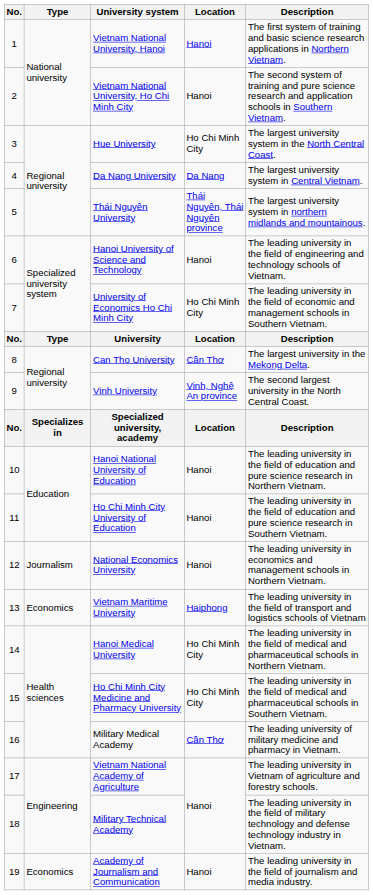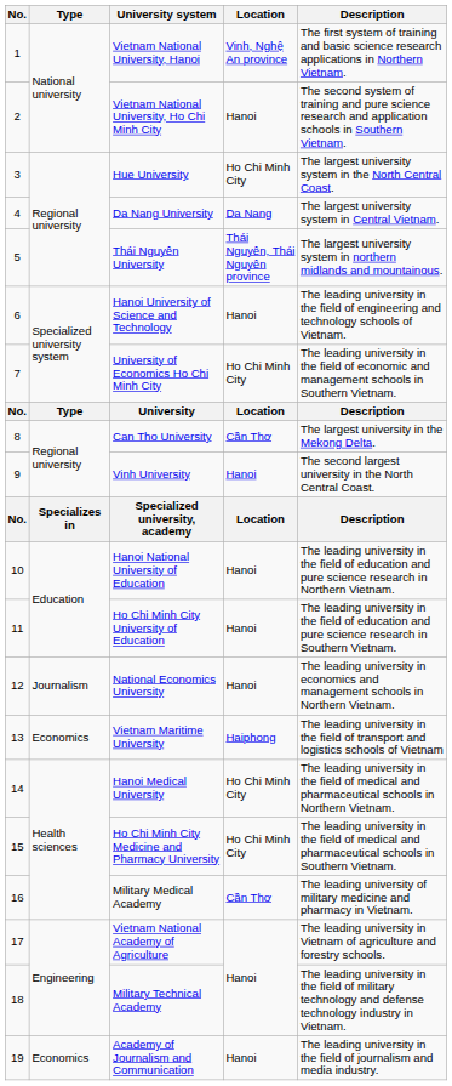 <table class="wikitable">
 <tr>
 <th>No.</th>
 <th>Type</th>
 <th>University system</th>
 <th>Location</th>
 <th><strong>Description</strong></th>
 </tr>
 <tr>
 <td align="center">1</td>
 <td rowspan="2">National university</td>
 <td><a href='#'>Vietnam National University, Hanoi</a></td>
-<td><a href='#'>Hanoi</a></td>
+<td><a href='#'>Vinh, Nghệ An province</a></td>
 <td>The first system of training and basic science research applications in <a href='#'>Northern Vietnam</a>.</td>
 </tr>
 <tr>
 <td align="center">2</td>
 <td><a href='#'>Vietnam National University, Ho Chi Minh City</a></td>
 <td>Hanoi</td>
 <td>The second system of training and pure science research and application schools in <a href='#'>Southern Vietnam</a>.</td>
 </tr>
 <tr>
 <td align="center">3</td>
 <td rowspan="3">Regional university</td>
 <td><a href='#'>Hue University</a></td>
 <td>Ho Chi Minh City</td>
 <td>The largest university system in the <a href='#'>North Central Coast</a>.</td>
 </tr>
 <tr>
 <td align="center">4</td>
 <td><a href='#'>Da Nang University</a></td>
 <td><a href='#'>Da Nang</a></td>
 <td>The largest university system in <a href='#'>Central Vietnam</a>.</td>
 </tr>
 <tr>
 <td align="center">5</td>
 <td><a href='#'>Thái Nguyên University</a></td>
 <td><a href='#'>Thái Nguyên, Thái Nguyên province</a></td>
 <td>The largest university system in <a href='#'>northern midlands and mountainous</a>.</td>
 </tr>
 <tr>
 <td align="center">6</td>
 <td rowspan="2">Specialized university system</td>
 <td><a href='#'>Hanoi University of Science and Technology</a></td>
 <td>Hanoi</td>
 <td>The leading university in the field of engineering and technology schools of Vietnam.</td>
 </tr>
 <tr>
 <td align="center">7</td>
 <td><a href='#'>University of Economics Ho Chi Minh City</a></td>
 <td>Ho Chi Minh City</td>
 <td>The leading university in the field of economic and management schools in Southern Vietnam.</td>
 </tr>
 <tr>
 <th>No.</th>
 <th>Type</th>
 <th>University</th>
 <th>Location</th>
 <th><strong>Description</strong></th>
 </tr>
 <tr>
 <td align="center">8</td>
 <td rowspan="2">Regional university</td>
 <td><a href='#'>Can Tho University</a></td>
 <td><a href='#'>Cần Thơ</a></td>
 <td>The largest university in the <a href='#'>Mekong Delta</a>.</td>
 </tr>
 <tr>
 <td align="center">9</td>
 <td><a href='#'>Vinh University</a></td>
-<td><a href='#'>Vinh, Nghệ An province</a></td>
+<td><a href='#'>Hanoi</a></td>
 <td>The second largest university in the North Central Coast.</td>
 </tr>
 <tr>
 <th>No.</th>
 <th>Specializes in</th>
 <th>Specialized university, academy</th>
 <th>Location</th>
 <th><strong>Description</strong></th>
 </tr>
 <tr>
 <td align="center">10</td>
 <td rowspan="2">Education</td>
 <td><a href='#'>Hanoi National University of Education</a></td>
 <td>Hanoi</td>
 <td>The leading university in the field of education and pure science research in Northern Vietnam.</td>
 </tr>
 <tr>
 <td align="center">11</td>
 <td><a href='#'>Ho Chi Minh City University of Education</a></td>
 <td>Hanoi</td>
 <td>The leading university in the field of education and pure science research in Southern Vietnam.</td>
 </tr>
 <tr>
 <td align="center">12</td>
 <td>Journalism</td>
 <td><a href='#'>National Economics University</a></td>
 <td>Hanoi</td>
 <td>The leading university in economics and management schools in Northern Vietnam.</td>
 </tr>
 <tr>
 <td align="center">13</td>
 <td>Economics</td>
 <td><a href='#'>Vietnam Maritime University</a></td>
 <td><a href='#'>Haiphong</a></td>
 <td>The leading university in the field of transport and logistics schools of Vietnam</td>
 </tr>
 <tr>
 <td align="center">14</td>
 <td rowspan="3">Health sciences</td>
 <td><a href='#'>Hanoi Medical University</a></td>
 <td>Ho Chi Minh City</td>
 <td>The leading university in the field of medical and pharmaceutical schools in Northern Vietnam.</td>
 </tr>
 <tr>
 <td align="center">15</td>
 <td><a href='#'>Ho Chi Minh City Medicine and Pharmacy University</a></td>
 <td>Ho Chi Minh City</td>
 <td>The leading university in the field of medical and pharmaceutical schools in Southern Vietnam.</td>
 </tr>
 <tr>
 <td align="center">16</td>
 <td>Military Medical Academy</td>
 <td><a href='#'>Cần Thơ</a></td>
 <td>The leading university of military medicine and pharmacy in Vietnam.</td>
 </tr>
 <tr>
 <td align="center">17</td>
 <td rowspan="2">Engineering</td>
 <td><a href='#'>Vietnam National Academy of Agriculture</a></td>
 <td rowspan="2">Hanoi</td>
 <td>The leading university in Vietnam of agriculture and forestry schools.</td>
 </tr>
 <tr>
 <td align="center">18</td>
 <td><a href='#'>Military Technical Academy</a></td>
 <td>The leading university in the field of military technology and defense technology industry in Vietnam.</td>
 </tr>
 <tr>
 <td align="center">19</td>
 <td>Economics</td>
 <td><a href='#'>Academy of Journalism and Communication</a></td>
 <td>Hanoi</td>
 <td>The leading university in the field of journalism and media industry.</td>
 </tr>
 </table>
